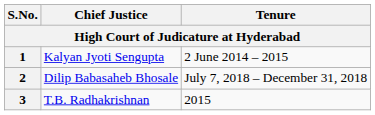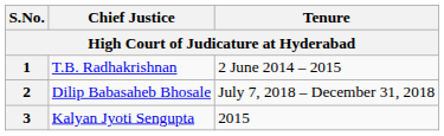 <table class="wikitable sortable">
 <tr>
 <th>S.No.</th>
 <th>Chief Justice</th>
 <th>Tenure</th>
 </tr>
 <tr>
 <th colspan="3">High Court of Judicature at Hyderabad</th>
 </tr>
 <tr>
 <th>1</th>
-<td><a href='#'>Kalyan Jyoti Sengupta</a></td>
+<td><a href='#'>T.B. Radhakrishnan</a></td>
 <td>2 June 2014 – 2015</td>
 </tr>
 <tr>
 <th>2</th>
 <td><a href='#'>Dilip Babasaheb Bhosale</a></td>
 <td>July 7, 2018 – December 31, 2018</td>
 </tr>
 <tr>
 <th>3</th>
-<td><a href='#'>T.B. Radhakrishnan</a></td>
+<td><a href='#'>Kalyan Jyoti Sengupta</a></td>
 <td>2015</td>
 </tr>
 </table>
